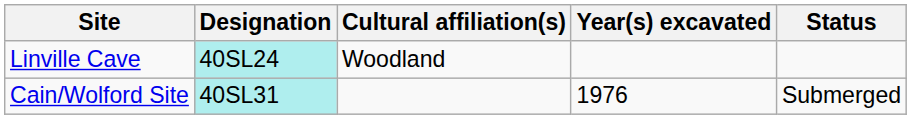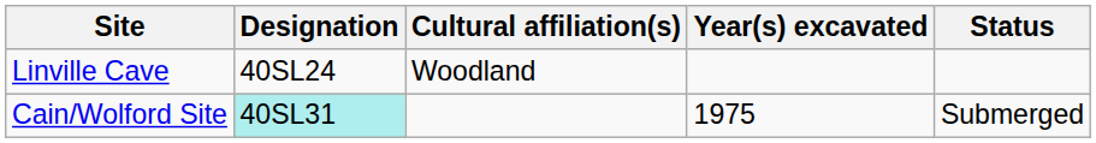 <table class="wikitable">
 <tr>
 <th>Site</th>
 <th>Designation</th>
 <th>Cultural affiliation(s)</th>
 <th>Year(s) excavated</th>
 <th>Status</th>
 </tr>
 <tr>
 <td><a href='#'>Linville Cave</a></td>
-<td style="background: paleturquoise;">40SL24</td>
+<td>40SL24</td>
 <td>Woodland</td>
 <td></td>
 <td></td>
 </tr>
 <tr>
 <td><a href='#'>Cain/Wolford Site</a></td>
 <td style="background: paleturquoise;">40SL31</td>
 <td></td>
-<td>1976</td>
+<td>1975</td>
 <td>Submerged</td>
 </tr>
 </table>
